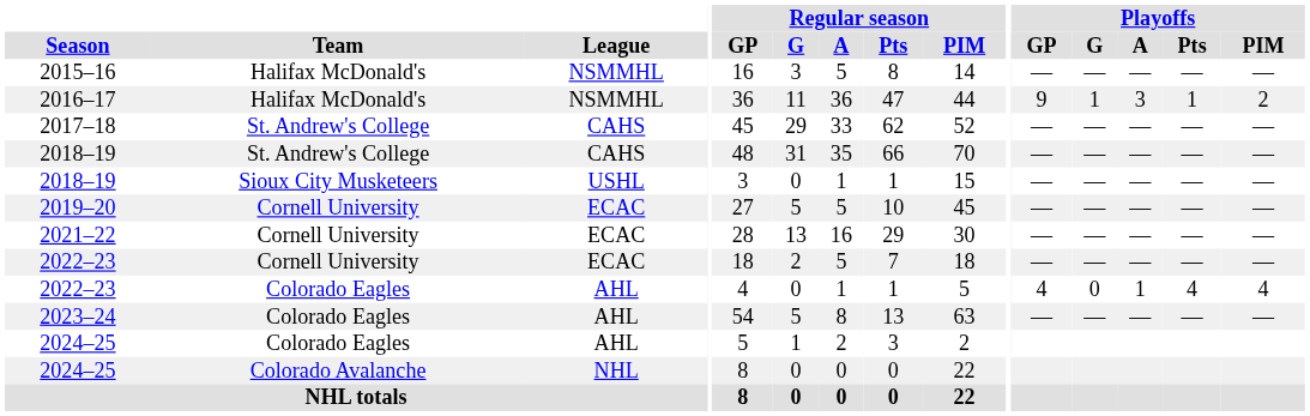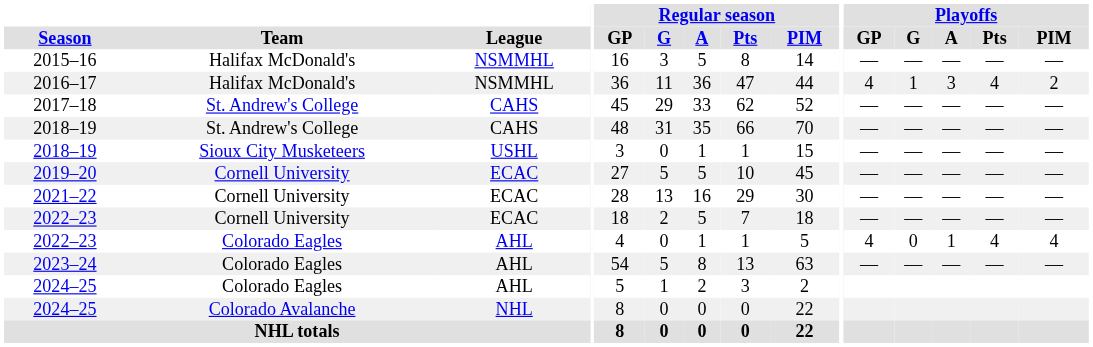 <table border="0" cellpadding="1" cellspacing="0" style="text-align:center; width:60em">
 <tr bgcolor="#e0e0e0">
 <th colspan="3" bgcolor="#ffffff"></th>
 <th rowspan="99" bgcolor="#ffffff"></th>
 <th colspan="5"><a href='#'>Regular season</a></th>
 <th rowspan="99" bgcolor="#ffffff"></th>
 <th colspan="5"><a href='#'>Playoffs</a></th>
 </tr>
 <tr bgcolor="#e0e0e0">
 <th><a href='#'>Season</a></th>
 <th>Team</th>
 <th>League</th>
 <th>GP</th>
 <th><a href='#'>G</a></th>
 <th><a href='#'>A</a></th>
 <th><a href='#'>Pts</a></th>
 <th><a href='#'>PIM</a></th>
 <th>GP</th>
 <th>G</th>
 <th>A</th>
 <th>Pts</th>
 <th>PIM</th>
 </tr>
 <tr>
 <td>2015–16</td>
 <td>Halifax McDonald's</td>
 <td><a href='#'>NSMMHL</a></td>
 <td>16</td>
 <td>3</td>
 <td>5</td>
 <td>8</td>
 <td>14</td>
 <td>—</td>
 <td>—</td>
 <td>—</td>
 <td>—</td>
 <td>—</td>
 </tr>
 <tr bgcolor="#f0f0f0">
 <td>2016–17</td>
 <td>Halifax McDonald's</td>
 <td>NSMMHL</td>
 <td>36</td>
 <td>11</td>
 <td>36</td>
 <td>47</td>
 <td>44</td>
-<td>9</td>
+<td>4</td>
 <td>1</td>
 <td>3</td>
-<td>1</td>
+<td>4</td>
 <td>2</td>
 </tr>
 <tr>
 <td>2017–18</td>
 <td><a href='#'>St. Andrew's College</a></td>
 <td><a href='#'>CAHS</a></td>
 <td>45</td>
 <td>29</td>
 <td>33</td>
 <td>62</td>
 <td>52</td>
 <td>—</td>
 <td>—</td>
 <td>—</td>
 <td>—</td>
 <td>—</td>
 </tr>
 <tr bgcolor="#f0f0f0">
 <td>2018–19</td>
 <td>St. Andrew's College</td>
 <td>CAHS</td>
 <td>48</td>
 <td>31</td>
 <td>35</td>
 <td>66</td>
 <td>70</td>
 <td>—</td>
 <td>—</td>
 <td>—</td>
 <td>—</td>
 <td>—</td>
 </tr>
 <tr>
 <td><a href='#'>2018–19</a></td>
 <td><a href='#'>Sioux City Musketeers</a></td>
 <td><a href='#'>USHL</a></td>
 <td>3</td>
 <td>0</td>
 <td>1</td>
 <td>1</td>
 <td>15</td>
 <td>—</td>
 <td>—</td>
 <td>—</td>
 <td>—</td>
 <td>—</td>
 </tr>
 <tr bgcolor="#f0f0f0">
 <td><a href='#'>2019–20</a></td>
 <td><a href='#'>Cornell University</a></td>
 <td><a href='#'>ECAC</a></td>
 <td>27</td>
 <td>5</td>
 <td>5</td>
 <td>10</td>
 <td>45</td>
 <td>—</td>
 <td>—</td>
 <td>—</td>
 <td>—</td>
 <td>—</td>
 </tr>
 <tr>
 <td><a href='#'>2021–22</a></td>
 <td>Cornell University</td>
 <td>ECAC</td>
 <td>28</td>
 <td>13</td>
 <td>16</td>
 <td>29</td>
 <td>30</td>
 <td>—</td>
 <td>—</td>
 <td>—</td>
 <td>—</td>
 <td>—</td>
 </tr>
 <tr bgcolor="#f0f0f0">
 <td><a href='#'>2022–23</a></td>
 <td>Cornell University</td>
 <td>ECAC</td>
 <td>18</td>
 <td>2</td>
 <td>5</td>
 <td>7</td>
 <td>18</td>
 <td>—</td>
 <td>—</td>
 <td>—</td>
 <td>—</td>
 <td>—</td>
 </tr>
 <tr>
 <td><a href='#'>2022–23</a></td>
 <td><a href='#'>Colorado Eagles</a></td>
 <td><a href='#'>AHL</a></td>
 <td>4</td>
 <td>0</td>
 <td>1</td>
 <td>1</td>
 <td>5</td>
 <td>4</td>
 <td>0</td>
 <td>1</td>
 <td>4</td>
 <td>4</td>
 </tr>
 <tr bgcolor="#f0f0f0">
 <td><a href='#'>2023–24</a></td>
 <td>Colorado Eagles</td>
 <td>AHL</td>
 <td>54</td>
 <td>5</td>
 <td>8</td>
 <td>13</td>
 <td>63</td>
 <td>—</td>
 <td>—</td>
 <td>—</td>
 <td>—</td>
 <td>—</td>
 </tr>
 <tr>
 <td><a href='#'>2024–25</a></td>
 <td>Colorado Eagles</td>
 <td>AHL</td>
 <td>5</td>
 <td>1</td>
 <td>2</td>
 <td>3</td>
 <td>2</td>
 <td></td>
 <td></td>
 <td></td>
 <td></td>
 <td></td>
 </tr>
 <tr bgcolor="#f0f0f0">
 <td><a href='#'>2024–25</a></td>
 <td><a href='#'>Colorado Avalanche</a></td>
 <td><a href='#'>NHL</a></td>
 <td>8</td>
 <td>0</td>
 <td>0</td>
 <td>0</td>
 <td>22</td>
 <td></td>
 <td></td>
 <td></td>
 <td></td>
 <td></td>
 </tr>
 <tr bgcolor="#e0e0e0">
 <th colspan="3">NHL totals</th>
 <th>8</th>
 <th>0</th>
 <th>0</th>
 <th>0</th>
 <th>22</th>
 <th></th>
 <th></th>
 <th></th>
 <th></th>
 <th></th>
 </tr>
 </table>
